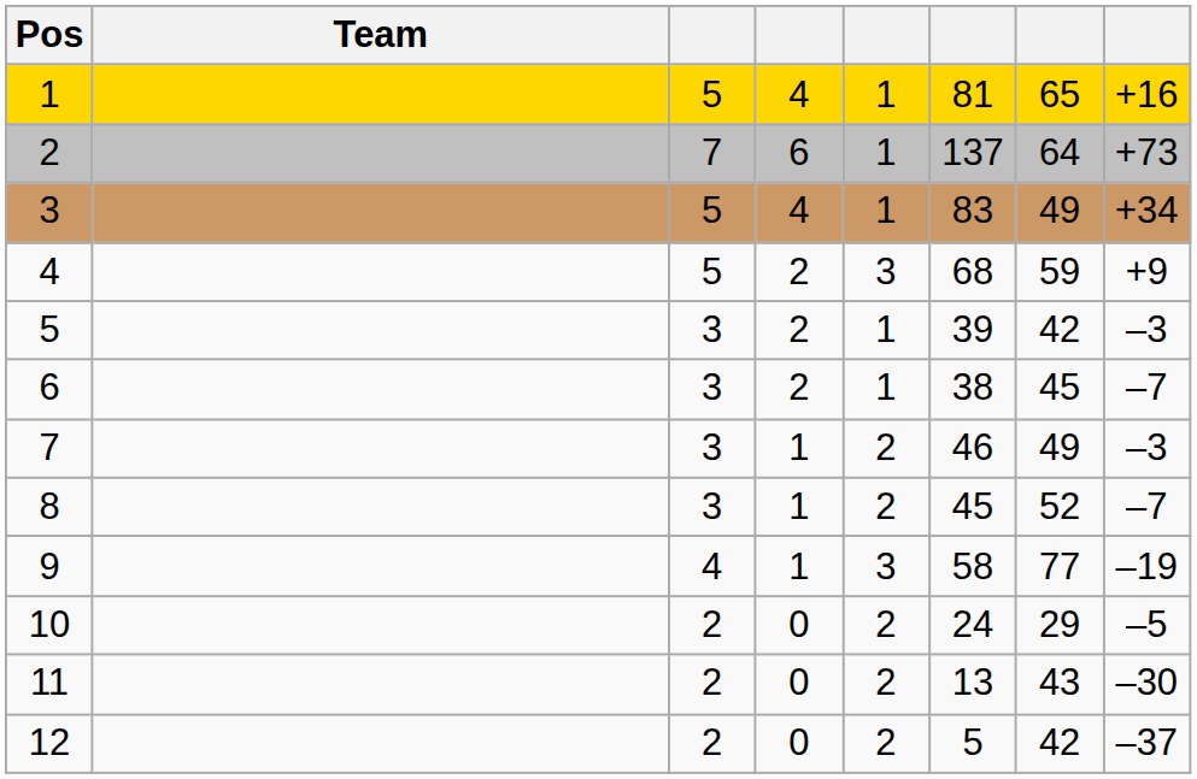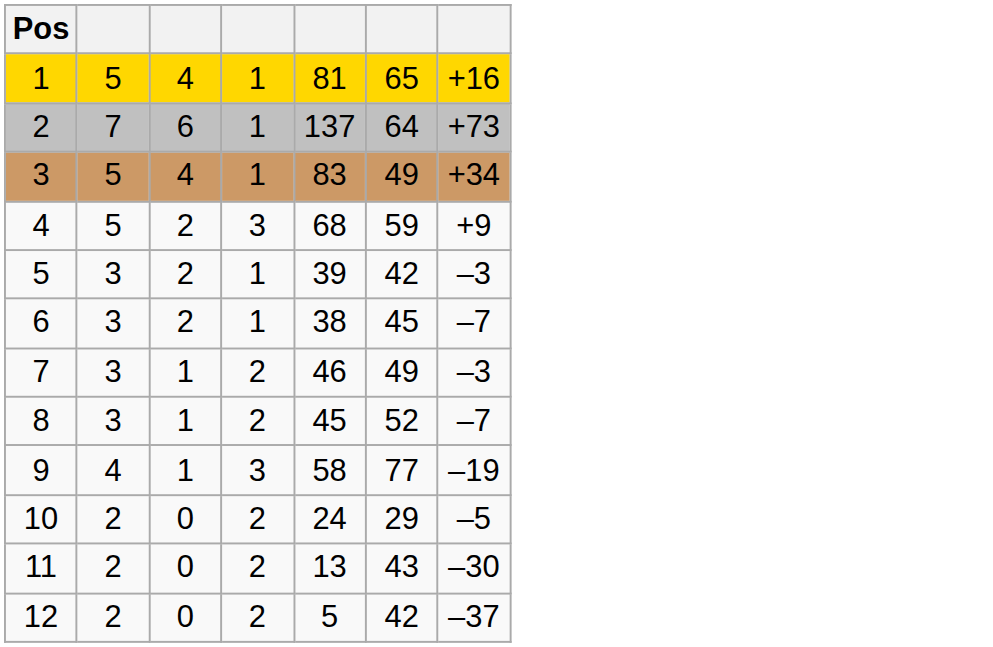 <table class="wikitable" style="text-align:center">
 <tr>
 <th width=30>Pos</th>
-<th ! width=240>Team</th>
 <th ! width=30></th>
 <th ! width=30></th>
 <th ! width=30></th>
 <th ! width=30></th>
 <th ! width=30></th>
 <th ! width=30></th>
 </tr>
 <tr bgcolor=gold>
 <td>1</td>
-<td align=left></td>
 <td>5</td>
 <td>4</td>
 <td>1</td>
 <td>81</td>
 <td>65</td>
 <td>+16</td>
 </tr>
 <tr bgcolor=silver>
 <td>2</td>
-<td align=left></td>
 <td>7</td>
 <td>6</td>
 <td>1</td>
 <td>137</td>
 <td>64</td>
 <td>+73</td>
 </tr>
 <tr bgcolor=cc9966>
 <td>3</td>
-<td align=left></td>
 <td>5</td>
 <td>4</td>
 <td>1</td>
 <td>83</td>
 <td>49</td>
 <td>+34</td>
 </tr>
 <tr>
 <td>4</td>
-<td align=left></td>
 <td>5</td>
 <td>2</td>
 <td>3</td>
 <td>68</td>
 <td>59</td>
 <td>+9</td>
 </tr>
 <tr>
 <td>5</td>
-<td align=left></td>
 <td>3</td>
 <td>2</td>
 <td>1</td>
 <td>39</td>
 <td>42</td>
 <td>–3</td>
 </tr>
 <tr>
 <td>6</td>
-<td align=left></td>
 <td>3</td>
 <td>2</td>
 <td>1</td>
 <td>38</td>
 <td>45</td>
 <td>–7</td>
 </tr>
 <tr>
 <td>7</td>
-<td align=left></td>
 <td>3</td>
 <td>1</td>
 <td>2</td>
 <td>46</td>
 <td>49</td>
 <td>–3</td>
 </tr>
 <tr>
 <td>8</td>
-<td align=left></td>
 <td>3</td>
 <td>1</td>
 <td>2</td>
 <td>45</td>
 <td>52</td>
 <td>–7</td>
 </tr>
 <tr>
 <td>9</td>
-<td align=left></td>
 <td>4</td>
 <td>1</td>
 <td>3</td>
 <td>58</td>
 <td>77</td>
 <td>–19</td>
 </tr>
 <tr>
 <td>10</td>
-<td align=left></td>
 <td>2</td>
 <td>0</td>
 <td>2</td>
 <td>24</td>
 <td>29</td>
 <td>–5</td>
 </tr>
 <tr>
 <td>11</td>
-<td align=left></td>
 <td>2</td>
 <td>0</td>
 <td>2</td>
 <td>13</td>
 <td>43</td>
 <td>–30</td>
 </tr>
 <tr>
 <td>12</td>
-<td align=left></td>
 <td>2</td>
 <td>0</td>
 <td>2</td>
 <td>5</td>
 <td>42</td>
 <td>–37</td>
 </tr>
 </table>
